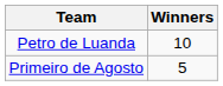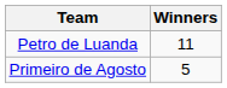 <table class="wikitable" style="text-align:center;">
 <tr>
 <th>Team</th>
 <th>Winners</th>
 </tr>
 <tr>
 <td><a href='#'>Petro de Luanda</a></td>
-<td>10</td>
+<td>11</td>
 </tr>
 <tr>
 <td><a href='#'>Primeiro de Agosto</a></td>
 <td>5</td>
 </tr>
 </table>
